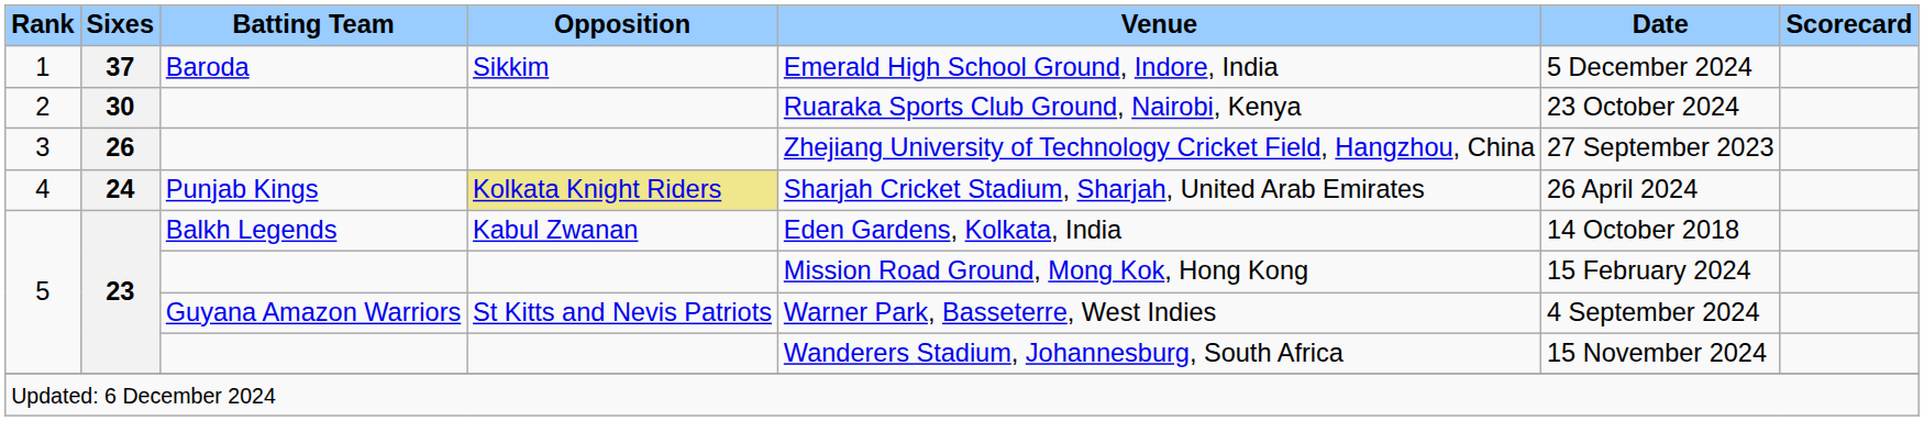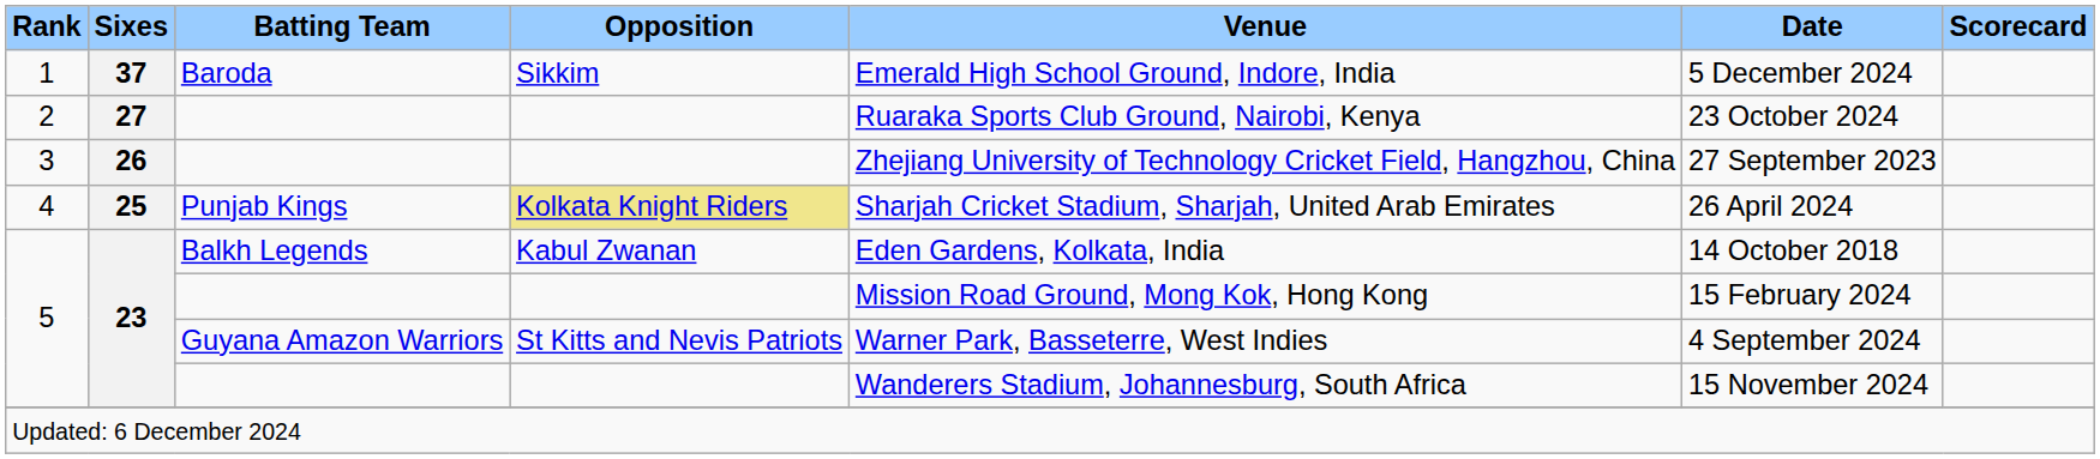 <table class="wikitable sortable" style="text-align:centre;">
 <tr>
 <th scope="col" style="background:#9cf;">Rank</th>
 <th scope="col" style="background:#9cf;">Sixes</th>
 <th scope="col" style="background:#9cf;">Batting Team</th>
 <th scope="col" style="background:#9cf;">Opposition</th>
 <th scope="col" style="background:#9cf;">Venue</th>
 <th scope="col" style="background:#9cf;">Date</th>
 <th scope="col" style="background:#9cf;">Scorecard</th>
 </tr>
 <tr>
 <td align="center">1</td>
 <th>37</th>
 <td> <a href='#'>Baroda</a></td>
 <td> <a href='#'>Sikkim</a></td>
 <td><a href='#'>Emerald High School Ground</a>, <a href='#'>Indore</a>, India</td>
 <td>5 December 2024</td>
 <td></td>
 </tr>
 <tr>
 <td align=center>2</td>
-<th>30</th>
+<th>27</th>
 <td></td>
 <td></td>
 <td><a href='#'>Ruaraka Sports Club Ground</a>, <a href='#'>Nairobi</a>, Kenya</td>
 <td>23 October 2024</td>
 <td></td>
 </tr>
 <tr>
 <td align=center>3</td>
 <th>26</th>
 <td></td>
 <td></td>
 <td><a href='#'>Zhejiang University of Technology Cricket Field</a>, <a href='#'>Hangzhou</a>, China</td>
 <td>27 September 2023</td>
 <td></td>
 </tr>
 <tr>
 <td align=center>4</td>
-<th>24</th>
+<th>25</th>
 <td> <a href='#'>Punjab Kings</a></td>
 <td style="background: khaki;"> <a href='#'>Kolkata Knight Riders</a></td>
 <td><a href='#'>Sharjah Cricket Stadium</a>, <a href='#'>Sharjah</a>, United Arab Emirates</td>
 <td>26 April 2024</td>
 <td></td>
 </tr>
 <tr>
 <td align=center rowspan=4>5</td>
 <th rowspan=4>23</th>
 <td> <a href='#'>Balkh Legends</a></td>
 <td> <a href='#'>Kabul Zwanan</a></td>
 <td><a href='#'>Eden Gardens</a>, <a href='#'>Kolkata</a>, India</td>
 <td>14 October 2018</td>
 <td></td>
 </tr>
 <tr>
 <td></td>
 <td></td>
 <td><a href='#'>Mission Road Ground</a>, <a href='#'>Mong Kok</a>, Hong Kong</td>
 <td>15 February 2024</td>
 <td></td>
 </tr>
 <tr>
 <td> <a href='#'>Guyana Amazon Warriors</a></td>
 <td> <a href='#'>St Kitts and Nevis Patriots</a></td>
 <td><a href='#'>Warner Park</a>, <a href='#'>Basseterre</a>, West Indies</td>
 <td>4 September 2024</td>
 <td></td>
 </tr>
 <tr>
 <td></td>
 <td></td>
 <td><a href='#'>Wanderers Stadium</a>, <a href='#'>Johannesburg</a>, South Africa</td>
 <td>15 November 2024</td>
 <td></td>
 </tr>
 <tr>
 </tr>
 <tr class="sort bottom">
 <td colspan=7><small>Updated: 6 December 2024</small></td>
 </tr>
 </table>
